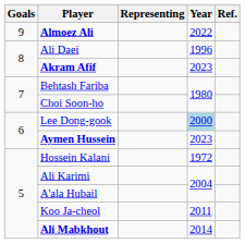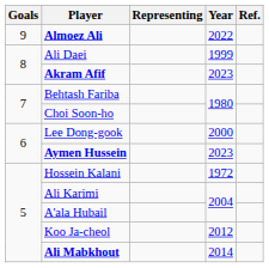 <table class="wikitable">
 <tr>
 <th>Goals</th>
 <th>Player</th>
 <th>Representing</th>
 <th>Year</th>
 <th>Ref.</th>
 </tr>
 <tr>
 <td style="text-align:center">9</td>
 <td><strong><a href='#'>Almoez Ali</a></strong></td>
 <td></td>
 <td><a href='#'>2022</a></td>
 <td></td>
 </tr>
 <tr>
 <td style="text-align:center" rowspan="2">8</td>
 <td><a href='#'>Ali Daei</a></td>
 <td></td>
-<td><a href='#'>1996</a></td>
+<td><a href='#'>1999</a></td>
 <td></td>
 </tr>
 <tr>
 <td><strong><a href='#'>Akram Afif</a></strong></td>
 <td></td>
 <td><a href='#'>2023</a></td>
 <td></td>
 </tr>
 <tr>
 <td style="text-align:center"  rowspan="2">7</td>
 <td><a href='#'>Behtash Fariba</a></td>
 <td></td>
 <td rowspan="2"><a href='#'>1980</a></td>
 <td></td>
 </tr>
 <tr>
 <td><a href='#'>Choi Soon-ho</a></td>
 <td></td>
 <td></td>
 </tr>
 <tr>
 <td style="text-align:center" rowspan="2">6</td>
 <td><a href='#'>Lee Dong-gook</a></td>
 <td></td>
-<td style="background: lightblue;"><a href='#'>2000</a></td>
+<td><a href='#'>2000</a></td>
 <td></td>
 </tr>
 <tr>
 <td><strong><a href='#'>Aymen Hussein</a></strong></td>
 <td></td>
 <td><a href='#'>2023</a></td>
 <td></td>
 </tr>
 <tr>
 <td style="text-align:center" rowspan="5">5</td>
 <td><a href='#'>Hossein Kalani</a></td>
 <td></td>
 <td><a href='#'>1972</a></td>
 <td></td>
 </tr>
 <tr>
 <td><a href='#'>Ali Karimi</a></td>
 <td></td>
 <td rowspan="2"><a href='#'>2004</a></td>
 <td></td>
 </tr>
 <tr>
 <td><a href='#'>A'ala Hubail</a></td>
 <td></td>
 <td></td>
 </tr>
 <tr>
 <td><a href='#'>Koo Ja-cheol</a></td>
 <td></td>
-<td><a href='#'>2011</a></td>
+<td><a href='#'>2012</a></td>
 <td></td>
 </tr>
 <tr>
 <td><strong><a href='#'>Ali Mabkhout</a></strong></td>
 <td></td>
 <td><a href='#'>2014</a></td>
 <td></td>
 </tr>
 </table>
